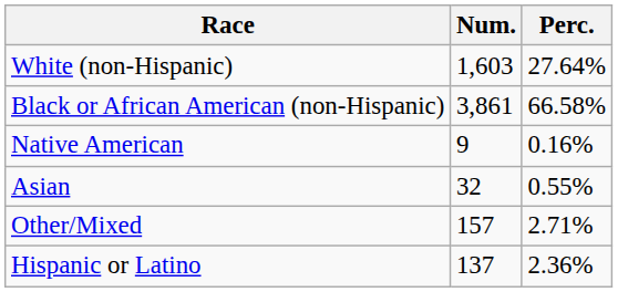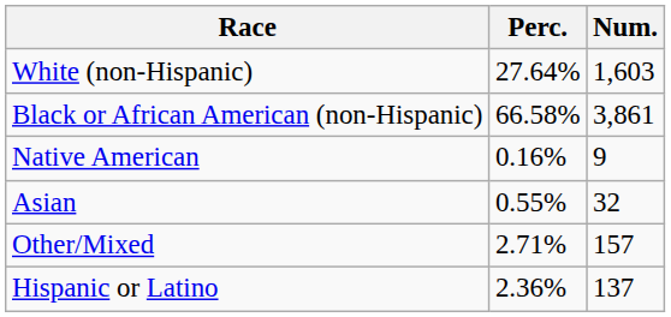 <table class="wikitable">
 <tr>
 <th>Race</th>
+<th>Perc.</th>
 <th>Num.</th>
-<th>Perc.</th>
 </tr>
 <tr>
 <td><a href='#'>White</a> (non-Hispanic)</td>
+<td>27.64%</td>
 <td>1,603</td>
-<td>27.64%</td>
 </tr>
 <tr>
 <td><a href='#'>Black or African American</a> (non-Hispanic)</td>
+<td>66.58%</td>
 <td>3,861</td>
-<td>66.58%</td>
 </tr>
 <tr>
 <td><a href='#'>Native American</a></td>
+<td>0.16%</td>
 <td>9</td>
-<td>0.16%</td>
 </tr>
 <tr>
 <td><a href='#'>Asian</a></td>
+<td>0.55%</td>
 <td>32</td>
-<td>0.55%</td>
 </tr>
 <tr>
 <td><a href='#'>Other/Mixed</a></td>
+<td>2.71%</td>
 <td>157</td>
-<td>2.71%</td>
 </tr>
 <tr>
 <td><a href='#'>Hispanic</a> or <a href='#'>Latino</a></td>
+<td>2.36%</td>
 <td>137</td>
-<td>2.36%</td>
 </tr>
 </table>
